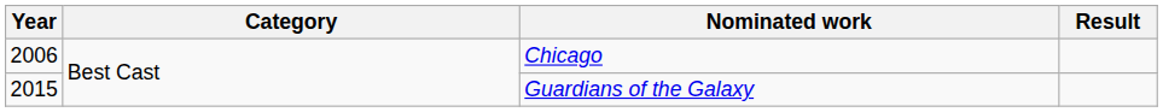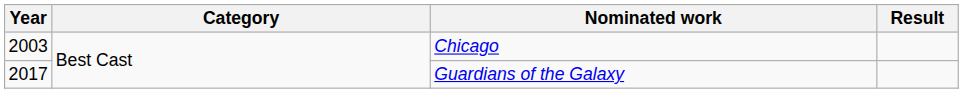 <table class="wikitable sortable">
 <tr>
 <th scope="col" style="width:1em;">Year</th>
 <th scope="col" style="width:33em;">Category</th>
 <th scope="col" style="width:39em;">Nominated work</th>
 <th scope="col" style="width:5em;">Result</th>
 </tr>
 <tr>
-<td>2006</td>
+<td>2003</td>
 <td rowspan="2">Best Cast</td>
 <td><em><a href='#'>Chicago</a></em></td>
 <td></td>
 </tr>
 <tr>
-<td>2015</td>
+<td>2017</td>
 <td><em><a href='#'>Guardians of the Galaxy</a></em></td>
 <td></td>
 </tr>
 </table>
